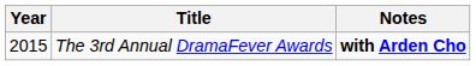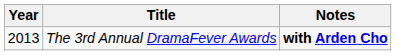 <table class="wikitable sortable">
 <tr>
 <th>Year</th>
 <th>Title</th>
 <th class="unsortable">Notes</th>
 </tr>
 <tr>
-<td>2015</td>
+<td>2013</td>
 <td><em>The 3rd Annual <a href='#'>DramaFever Awards</a></em></td>
 <td><strong>with <a href='#'>Arden Cho</a></strong></td>
 </tr>
 </table>
